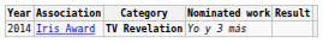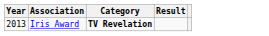 <table class="wikitable">
 <tr>
 <th>Year</th>
 <th>Association</th>
 <th>Category</th>
-<th>Nominated work</th>
 <th>Result</th>
 <th></th>
 </tr>
 <tr>
-<td>2014</td>
+<td>2013</td>
 <td><a href='#'>Iris Award</a></td>
 <td><strong>TV Revelation</strong></td>
-<td><em>Yo y 3 más</em></td>
 <td></td>
 <th align="center"></th>
 </tr>
 </table>
